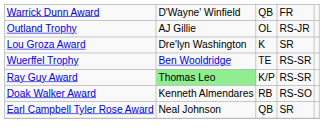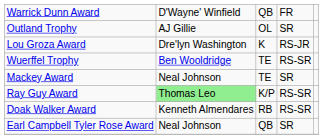 <table class="wikitable">
 <tr>
 <td><a href='#'>Warrick Dunn Award</a></td>
 <td>D'Wayne' Winfield</td>
 <td>QB</td>
 <td>FR</td>
 <td></td>
 </tr>
 <tr>
 <td><a href='#'>Outland Trophy</a></td>
 <td>AJ Gillie</td>
 <td>OL</td>
-<td>RS-JR</td>
+<td>SR</td>
 <td></td>
 </tr>
 <tr>
 <td><a href='#'>Lou Groza Award</a></td>
 <td>Dre'lyn Washington</td>
 <td>K</td>
-<td>SR</td>
+<td>RS-JR</td>
 <td></td>
 </tr>
 <tr>
 <td><a href='#'>Wuerffel Trophy</a></td>
 <td><a href='#'>Ben Wooldridge</a></td>
 <td>TE</td>
 <td>RS-SR</td>
+<td></td>
+</tr>
+<tr>
+<td><a href='#'>Mackey Award</a></td>
+<td>Neal Johnson</td>
+<td>TE</td>
+<td>SR</td>
 <td></td>
 </tr>
 <tr>
 <td><a href='#'>Ray Guy Award</a></td>
 <td style="background: lightgreen;">Thomas Leo</td>
 <td>K/P</td>
 <td>RS-SR</td>
 <td></td>
 </tr>
 <tr>
 <td><a href='#'>Doak Walker Award</a></td>
 <td>Kenneth Almendares</td>
 <td>RB</td>
-<td>RS-SO</td>
+<td>RS-SR</td>
 <td></td>
 </tr>
 <tr>
 <td><a href='#'>Earl Campbell Tyler Rose Award</a></td>
 <td>Neal Johnson</td>
 <td>QB</td>
 <td>SR</td>
 <td></td>
 </tr>
 <tr>
 </tr>
 </table>
